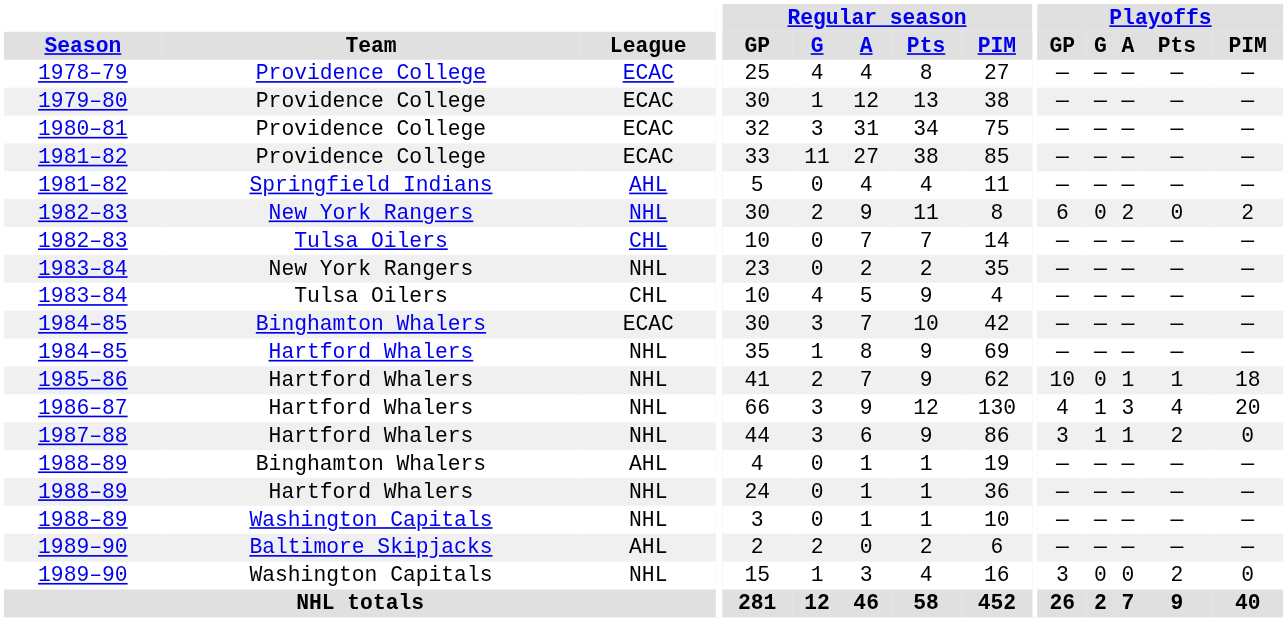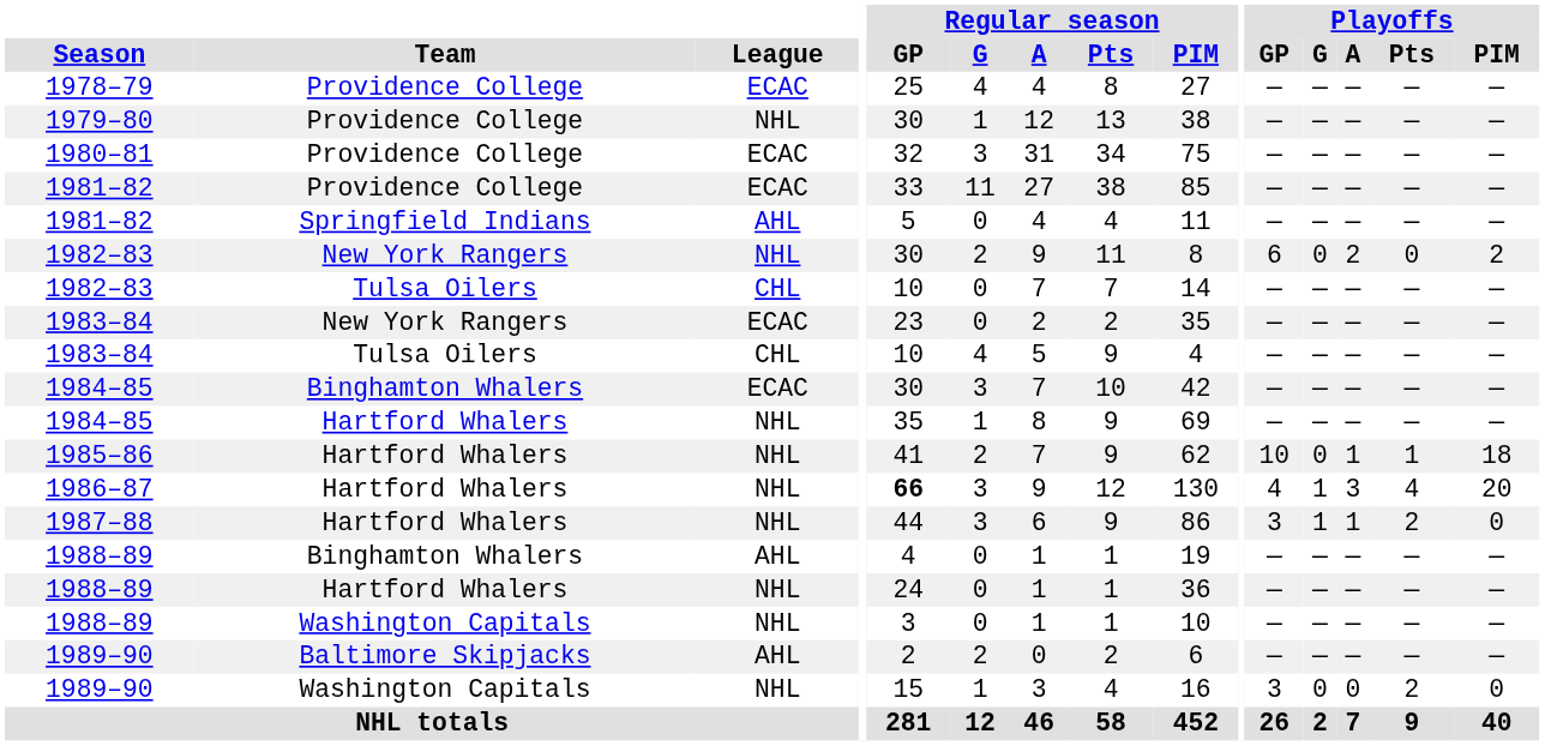 <table border="0" cellpadding="1" cellspacing="0" style="text-align:center; width:60em">
 <tr bgcolor="#e0e0e0">
 <th colspan="3" bgcolor="#ffffff"></th>
 <th rowspan="100" bgcolor="#ffffff"></th>
 <th colspan="5"><a href='#'>Regular season</a></th>
 <th rowspan="100" bgcolor="#ffffff"></th>
 <th colspan="5"><a href='#'>Playoffs</a></th>
 </tr>
 <tr bgcolor="#e0e0e0">
 <th><a href='#'>Season</a></th>
 <th>Team</th>
 <th>League</th>
 <th>GP</th>
 <th><a href='#'>G</a></th>
 <th><a href='#'>A</a></th>
 <th><a href='#'>Pts</a></th>
 <th><a href='#'>PIM</a></th>
 <th>GP</th>
 <th>G</th>
 <th>A</th>
 <th>Pts</th>
 <th>PIM</th>
 </tr>
 <tr>
 <td><a href='#'>1978–79</a></td>
 <td><a href='#'>Providence College</a></td>
 <td><a href='#'>ECAC</a></td>
 <td>25</td>
 <td>4</td>
 <td>4</td>
 <td>8</td>
 <td>27</td>
 <td>—</td>
 <td>—</td>
 <td>—</td>
 <td>—</td>
 <td>—</td>
 </tr>
 <tr bgcolor="#f0f0f0">
 <td><a href='#'>1979–80</a></td>
 <td>Providence College</td>
-<td>ECAC</td>
+<td>NHL</td>
 <td>30</td>
 <td>1</td>
 <td>12</td>
 <td>13</td>
 <td>38</td>
 <td>—</td>
 <td>—</td>
 <td>—</td>
 <td>—</td>
 <td>—</td>
 </tr>
 <tr>
 <td><a href='#'>1980–81</a></td>
 <td>Providence College</td>
 <td>ECAC</td>
 <td>32</td>
 <td>3</td>
 <td>31</td>
 <td>34</td>
 <td>75</td>
 <td>—</td>
 <td>—</td>
 <td>—</td>
 <td>—</td>
 <td>—</td>
 </tr>
 <tr bgcolor="#f0f0f0">
 <td><a href='#'>1981–82</a></td>
 <td>Providence College</td>
 <td>ECAC</td>
 <td>33</td>
 <td>11</td>
 <td>27</td>
 <td>38</td>
 <td>85</td>
 <td>—</td>
 <td>—</td>
 <td>—</td>
 <td>—</td>
 <td>—</td>
 </tr>
 <tr>
 <td><a href='#'>1981–82</a></td>
 <td><a href='#'>Springfield Indians</a></td>
 <td><a href='#'>AHL</a></td>
 <td>5</td>
 <td>0</td>
 <td>4</td>
 <td>4</td>
 <td>11</td>
 <td>—</td>
 <td>—</td>
 <td>—</td>
 <td>—</td>
 <td>—</td>
 </tr>
 <tr bgcolor="#f0f0f0">
 <td><a href='#'>1982–83</a></td>
 <td><a href='#'>New York Rangers</a></td>
 <td><a href='#'>NHL</a></td>
 <td>30</td>
 <td>2</td>
 <td>9</td>
 <td>11</td>
 <td>8</td>
 <td>6</td>
 <td>0</td>
 <td>2</td>
 <td>0</td>
 <td>2</td>
 </tr>
 <tr>
 <td><a href='#'>1982–83</a></td>
 <td><a href='#'>Tulsa Oilers</a></td>
 <td><a href='#'>CHL</a></td>
 <td>10</td>
 <td>0</td>
 <td>7</td>
 <td>7</td>
 <td>14</td>
 <td>—</td>
 <td>—</td>
 <td>—</td>
 <td>—</td>
 <td>—</td>
 </tr>
 <tr bgcolor="#f0f0f0">
 <td><a href='#'>1983–84</a></td>
 <td>New York Rangers</td>
-<td>NHL</td>
+<td>ECAC</td>
 <td>23</td>
 <td>0</td>
 <td>2</td>
 <td>2</td>
 <td>35</td>
 <td>—</td>
 <td>—</td>
 <td>—</td>
 <td>—</td>
 <td>—</td>
 </tr>
 <tr>
 <td><a href='#'>1983–84</a></td>
 <td>Tulsa Oilers</td>
 <td>CHL</td>
 <td>10</td>
 <td>4</td>
 <td>5</td>
 <td>9</td>
 <td>4</td>
 <td>—</td>
 <td>—</td>
 <td>—</td>
 <td>—</td>
 <td>—</td>
 </tr>
 <tr bgcolor="#f0f0f0">
 <td><a href='#'>1984–85</a></td>
 <td><a href='#'>Binghamton Whalers</a></td>
 <td>ECAC</td>
 <td>30</td>
 <td>3</td>
 <td>7</td>
 <td>10</td>
 <td>42</td>
 <td>—</td>
 <td>—</td>
 <td>—</td>
 <td>—</td>
 <td>—</td>
 </tr>
 <tr>
 <td><a href='#'>1984–85</a></td>
 <td><a href='#'>Hartford Whalers</a></td>
 <td>NHL</td>
 <td>35</td>
 <td>1</td>
 <td>8</td>
 <td>9</td>
 <td>69</td>
 <td>—</td>
 <td>—</td>
 <td>—</td>
 <td>—</td>
 <td>—</td>
 </tr>
 <tr bgcolor="#f0f0f0">
 <td><a href='#'>1985–86</a></td>
 <td>Hartford Whalers</td>
 <td>NHL</td>
 <td>41</td>
 <td>2</td>
 <td>7</td>
 <td>9</td>
 <td>62</td>
 <td>10</td>
 <td>0</td>
 <td>1</td>
 <td>1</td>
 <td>18</td>
 </tr>
 <tr>
 <td><a href='#'>1986–87</a></td>
 <td>Hartford Whalers</td>
 <td>NHL</td>
-<td>66</td>
+<td><strong>66</strong></td>
 <td>3</td>
 <td>9</td>
 <td>12</td>
 <td>130</td>
 <td>4</td>
 <td>1</td>
 <td>3</td>
 <td>4</td>
 <td>20</td>
 </tr>
 <tr bgcolor="#f0f0f0">
 <td><a href='#'>1987–88</a></td>
 <td>Hartford Whalers</td>
 <td>NHL</td>
 <td>44</td>
 <td>3</td>
 <td>6</td>
 <td>9</td>
 <td>86</td>
 <td>3</td>
 <td>1</td>
 <td>1</td>
 <td>2</td>
 <td>0</td>
 </tr>
 <tr>
 <td><a href='#'>1988–89</a></td>
 <td>Binghamton Whalers</td>
 <td>AHL</td>
 <td>4</td>
 <td>0</td>
 <td>1</td>
 <td>1</td>
 <td>19</td>
 <td>—</td>
 <td>—</td>
 <td>—</td>
 <td>—</td>
 <td>—</td>
 </tr>
 <tr bgcolor="#f0f0f0">
 <td><a href='#'>1988–89</a></td>
 <td>Hartford Whalers</td>
 <td>NHL</td>
 <td>24</td>
 <td>0</td>
 <td>1</td>
 <td>1</td>
 <td>36</td>
 <td>—</td>
 <td>—</td>
 <td>—</td>
 <td>—</td>
 <td>—</td>
 </tr>
 <tr>
 <td><a href='#'>1988–89</a></td>
 <td><a href='#'>Washington Capitals</a></td>
 <td>NHL</td>
 <td>3</td>
 <td>0</td>
 <td>1</td>
 <td>1</td>
 <td>10</td>
 <td>—</td>
 <td>—</td>
 <td>—</td>
 <td>—</td>
 <td>—</td>
 </tr>
 <tr bgcolor="#f0f0f0">
 <td><a href='#'>1989–90</a></td>
 <td><a href='#'>Baltimore Skipjacks</a></td>
 <td>AHL</td>
 <td>2</td>
 <td>2</td>
 <td>0</td>
 <td>2</td>
 <td>6</td>
 <td>—</td>
 <td>—</td>
 <td>—</td>
 <td>—</td>
 <td>—</td>
 </tr>
 <tr>
 <td><a href='#'>1989–90</a></td>
 <td>Washington Capitals</td>
 <td>NHL</td>
 <td>15</td>
 <td>1</td>
 <td>3</td>
 <td>4</td>
 <td>16</td>
 <td>3</td>
 <td>0</td>
 <td>0</td>
 <td>2</td>
 <td>0</td>
 </tr>
 <tr bgcolor="#e0e0e0">
 <th colspan="3">NHL totals</th>
 <th>281</th>
 <th>12</th>
 <th>46</th>
 <th>58</th>
 <th>452</th>
 <th>26</th>
 <th>2</th>
 <th>7</th>
 <th>9</th>
 <th>40</th>
 </tr>
 </table>
